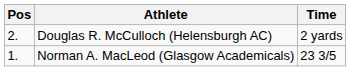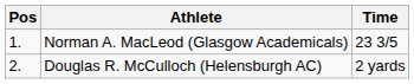 <table class="wikitable">
 <tr>
 <th>Pos</th>
 <th>Athlete</th>
 <th>Time</th>
 </tr>
 <tr>
+<td>1.</td>
+<td>Norman A. MacLeod (Glasgow Academicals)</td>
+<td>23 3/5</td>
+</tr>
+<tr>
 <td>2.</td>
 <td>Douglas R. McCulloch (Helensburgh AC)</td>
 <td>2 yards</td>
 </tr>
-<tr>
-<td>1.</td>
-<td>Norman A. MacLeod (Glasgow Academicals)</td>
-<td>23 3/5</td>
-</tr>
 </table>
